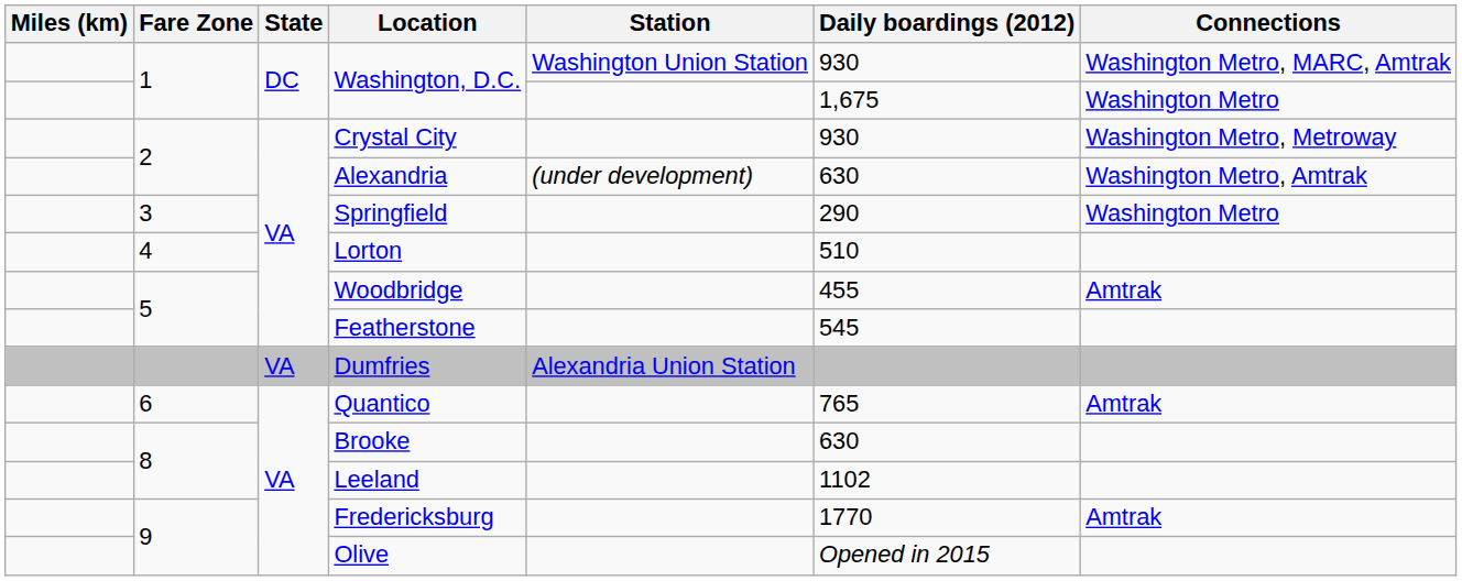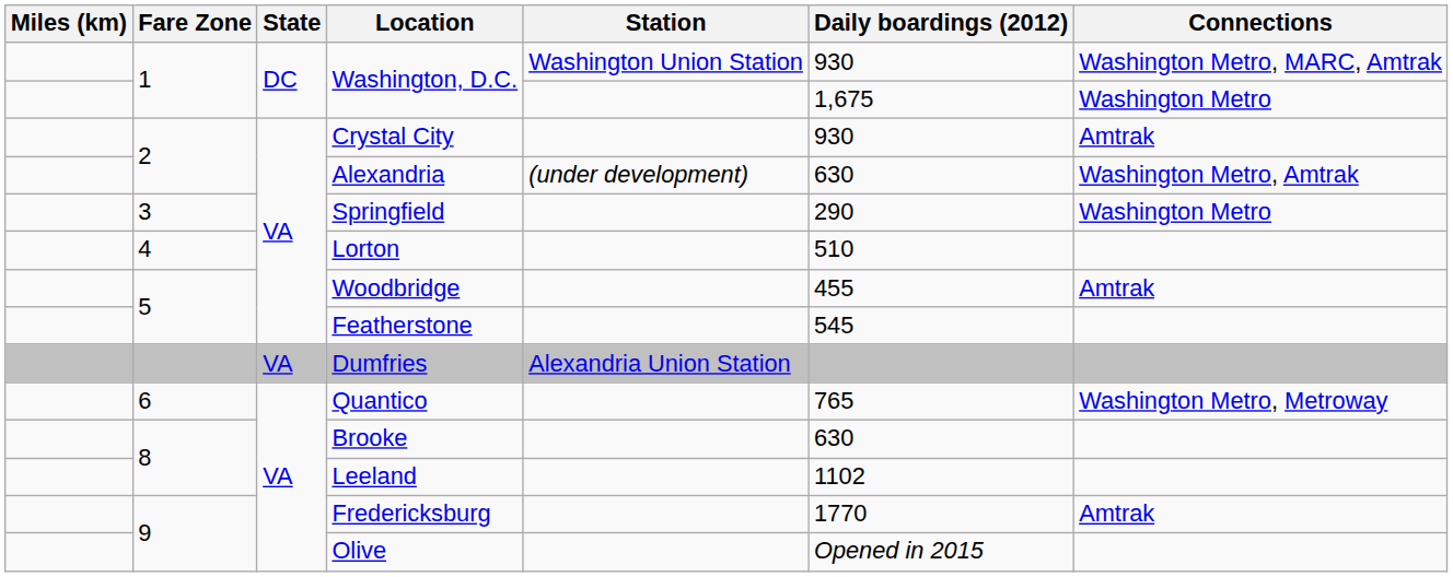 <table class="wikitable sortable">
 <tr>
 <th>Miles (km)</th>
 <th>Fare Zone</th>
 <th>State</th>
 <th>Location</th>
 <th>Station</th>
 <th>Daily boardings (2012)</th>
 <th>Connections</th>
 </tr>
 <tr>
 <td></td>
 <td rowspan="2">1</td>
 <td rowspan="2"><a href='#'>DC</a></td>
 <td rowspan="2"><a href='#'>Washington, D.C.</a></td>
 <td><a href='#'>Washington Union Station</a></td>
 <td>930</td>
 <td><a href='#'>Washington Metro</a>, <a href='#'>MARC</a>, <a href='#'>Amtrak</a></td>
 </tr>
 <tr>
 <td></td>
 <td></td>
 <td>1,675</td>
 <td><a href='#'>Washington Metro</a></td>
 </tr>
 <tr>
 <td></td>
 <td rowspan="2">2</td>
 <td rowspan="6"><a href='#'>VA</a></td>
 <td><a href='#'>Crystal City</a></td>
 <td></td>
 <td>930</td>
-<td><a href='#'>Washington Metro</a>, <a href='#'>Metroway</a></td>
+<td><a href='#'>Amtrak</a></td>
 </tr>
 <tr>
 <td></td>
 <td><a href='#'>Alexandria</a></td>
 <td> <em>(under development)</em></td>
 <td>630</td>
 <td><a href='#'>Washington Metro</a>, <a href='#'>Amtrak</a></td>
 </tr>
 <tr>
 <td></td>
 <td>3</td>
 <td><a href='#'>Springfield</a></td>
 <td></td>
 <td>290</td>
 <td><a href='#'>Washington Metro</a></td>
 </tr>
 <tr>
 <td></td>
 <td>4</td>
 <td><a href='#'>Lorton</a></td>
 <td></td>
 <td>510</td>
 <td></td>
 </tr>
 <tr>
 <td></td>
 <td rowspan="2">5</td>
 <td><a href='#'>Woodbridge</a></td>
 <td></td>
 <td>455</td>
 <td><a href='#'>Amtrak</a></td>
 </tr>
 <tr>
 <td></td>
 <td><a href='#'>Featherstone</a></td>
 <td></td>
 <td>545</td>
 <td></td>
 </tr>
 <tr style="background:silver;">
 <td></td>
 <td></td>
 <td><a href='#'>VA</a></td>
 <td><a href='#'>Dumfries</a></td>
 <td><a href='#'>Alexandria Union Station</a></td>
 <td></td>
 <td></td>
 </tr>
 <tr>
 <td></td>
 <td>6</td>
 <td rowspan="5"><a href='#'>VA</a></td>
 <td><a href='#'>Quantico</a></td>
 <td></td>
 <td>765</td>
-<td><a href='#'>Amtrak</a></td>
+<td><a href='#'>Washington Metro</a>, <a href='#'>Metroway</a></td>
 </tr>
 <tr>
 <td></td>
 <td rowspan="2">8</td>
 <td><a href='#'>Brooke</a></td>
 <td></td>
 <td>630</td>
 <td></td>
 </tr>
 <tr>
 <td></td>
 <td><a href='#'>Leeland</a></td>
 <td></td>
 <td>1102</td>
 <td></td>
 </tr>
 <tr>
 <td></td>
 <td rowspan="2">9</td>
 <td><a href='#'>Fredericksburg</a></td>
 <td></td>
 <td>1770</td>
 <td><a href='#'>Amtrak</a></td>
 </tr>
 <tr>
 <td></td>
 <td><a href='#'>Olive</a></td>
 <td></td>
 <td><em>Opened in 2015</em></td>
 <td></td>
 </tr>
 </table>
